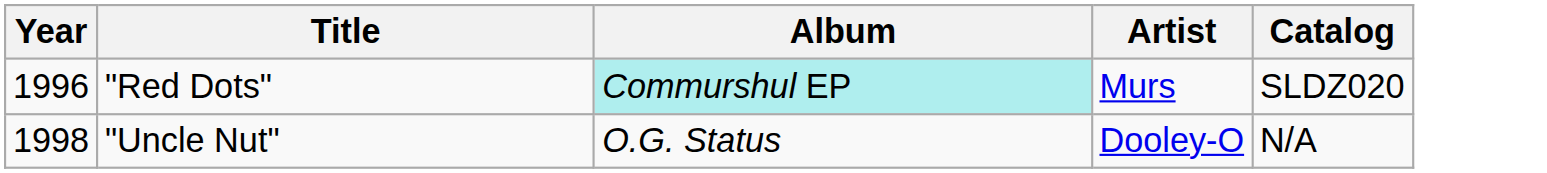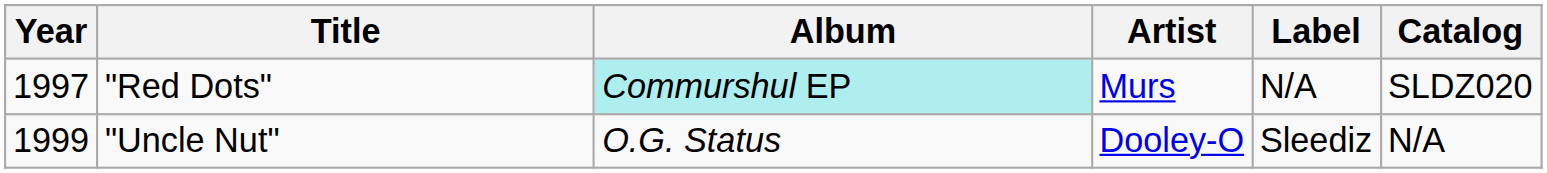 <table class="wikitable">
 <tr>
 <th>Year</th>
 <th width="225">Title</th>
 <th width="225">Album</th>
 <th>Artist</th>
+<th>Label</th>
 <th>Catalog</th>
 </tr>
 <tr>
-<td>1996</td>
+<td>1997</td>
 <td>"Red Dots"</td>
 <td style="background: paleturquoise;"><em>Commurshul</em> EP</td>
 <td><a href='#'>Murs</a></td>
+<td>N/A</td>
 <td>SLDZ020</td>
 </tr>
 <tr>
-<td>1998</td>
+<td>1999</td>
 <td>"Uncle Nut"</td>
 <td><em>O.G. Status</em></td>
 <td><a href='#'>Dooley-O</a></td>
+<td>Sleediz</td>
 <td>N/A</td>
 </tr>
 </table>
